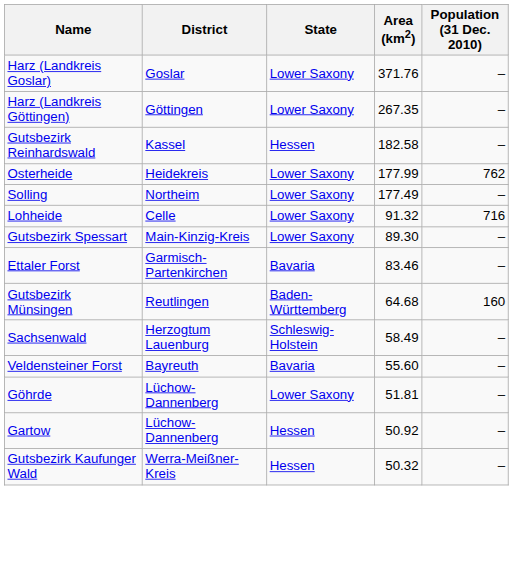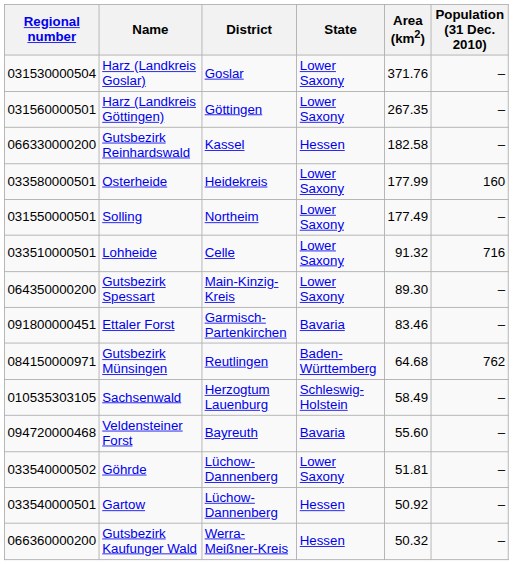 <table class="wikitable">
 <tr class="hintergrundfarbe5">
+<th><a href='#'>Regional<br>number</a></th>
 <th>Name</th>
 <th>District</th>
 <th>State</th>
 <th>Area<br>(km<sup>2</sup>)</th>
 <th>Population<br>(31 Dec. 2010)</th>
 </tr>
 <tr>
+<td>031530000504</td>
 <td><a href='#'>Harz (Landkreis Goslar)</a></td>
 <td><a href='#'>Goslar</a></td>
 <td><a href='#'>Lower Saxony</a></td>
 <td style="text-align:right;">371.76</td>
 <td style="text-align:right;">–</td>
 </tr>
 <tr>
+<td>031560000501</td>
 <td><a href='#'>Harz (Landkreis Göttingen)</a></td>
 <td><a href='#'>Göttingen</a></td>
 <td><a href='#'>Lower Saxony</a></td>
 <td style="text-align:right;">267.35</td>
 <td style="text-align:right;">–</td>
 </tr>
 <tr>
+<td>066330000200</td>
 <td><a href='#'>Gutsbezirk Reinhardswald</a></td>
 <td><a href='#'>Kassel</a></td>
 <td><a href='#'>Hessen</a></td>
 <td style="text-align:right;">182.58</td>
 <td style="text-align:right;">–</td>
 </tr>
 <tr>
+<td>033580000501</td>
 <td><a href='#'>Osterheide</a></td>
 <td><a href='#'>Heidekreis</a></td>
 <td><a href='#'>Lower Saxony</a></td>
 <td style="text-align:right;">177.99</td>
-<td style="text-align:right;">762</td>
+<td style="text-align:right;">160</td>
 </tr>
 <tr>
+<td>031550000501</td>
 <td><a href='#'>Solling</a></td>
 <td><a href='#'>Northeim</a></td>
 <td><a href='#'>Lower Saxony</a></td>
 <td style="text-align:right;">177.49</td>
 <td style="text-align:right;">–</td>
 </tr>
 <tr>
+<td>033510000501</td>
 <td><a href='#'>Lohheide</a></td>
 <td><a href='#'>Celle</a></td>
 <td><a href='#'>Lower Saxony</a></td>
 <td style="text-align:right;">91.32</td>
 <td style="text-align:right;">716</td>
 </tr>
 <tr>
+<td>064350000200</td>
 <td><a href='#'>Gutsbezirk Spessart</a></td>
 <td><a href='#'>Main-Kinzig-Kreis</a></td>
 <td><a href='#'>Lower Saxony</a></td>
 <td style="text-align:right;">89.30</td>
 <td style="text-align:right;">–</td>
 </tr>
 <tr>
+<td>091800000451</td>
 <td><a href='#'>Ettaler Forst</a></td>
 <td><a href='#'>Garmisch-Partenkirchen</a></td>
 <td><a href='#'>Bavaria</a></td>
 <td style="text-align:right;">83.46</td>
 <td style="text-align:right;">–</td>
 </tr>
 <tr>
+<td>084150000971</td>
 <td><a href='#'>Gutsbezirk Münsingen</a></td>
 <td><a href='#'>Reutlingen</a></td>
 <td><a href='#'>Baden-Württemberg</a></td>
 <td style="text-align:right;">64.68</td>
-<td style="text-align:right;">160</td>
+<td style="text-align:right;">762</td>
 </tr>
 <tr>
+<td>010535303105</td>
 <td><a href='#'>Sachsenwald</a></td>
 <td><a href='#'>Herzogtum Lauenburg</a></td>
 <td><a href='#'>Schleswig-Holstein</a></td>
 <td style="text-align:right;">58.49</td>
 <td style="text-align:right;">–</td>
 </tr>
 <tr>
+<td>094720000468</td>
 <td><a href='#'>Veldensteiner Forst</a></td>
 <td><a href='#'>Bayreuth</a></td>
 <td><a href='#'>Bavaria</a></td>
 <td style="text-align:right;">55.60</td>
 <td style="text-align:right;">–</td>
 </tr>
 <tr>
+<td>033540000502</td>
 <td><a href='#'>Göhrde</a></td>
 <td><a href='#'>Lüchow-Dannenberg</a></td>
 <td><a href='#'>Lower Saxony</a></td>
 <td style="text-align:right;">51.81</td>
 <td style="text-align:right;">–</td>
 </tr>
 <tr>
+<td>033540000501</td>
 <td><a href='#'>Gartow</a></td>
 <td><a href='#'>Lüchow-Dannenberg</a></td>
 <td><a href='#'>Hessen</a></td>
 <td style="text-align:right;">50.92</td>
 <td style="text-align:right;">–</td>
 </tr>
 <tr>
+<td>066360000200</td>
 <td><a href='#'>Gutsbezirk Kaufunger Wald</a></td>
 <td><a href='#'>Werra-Meißner-Kreis</a></td>
 <td><a href='#'>Hessen</a></td>
 <td style="text-align:right;">50.32</td>
 <td style="text-align:right;">–</td>
 </tr>
 </table>
